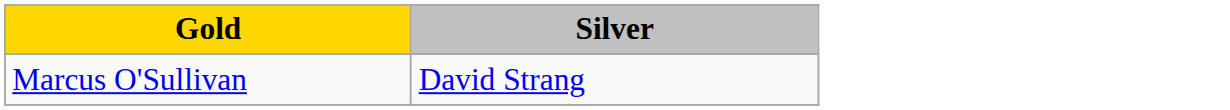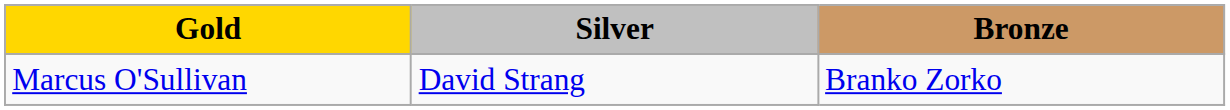 <table class="wikitable" style="text-align:left">
 <tr align="center">
 <td width=200 bgcolor=gold><strong>Gold</strong></td>
 <td width=200 bgcolor=silver><strong>Silver</strong></td>
+<td width=200 bgcolor=CC9966><strong>Bronze</strong></td>
 </tr>
 <tr>
 <td><a href='#'>Marcus O'Sullivan</a><br><em></em></td>
 <td><a href='#'>David Strang</a><br><em></em></td>
+<td><a href='#'>Branko Zorko</a><br><em></em></td>
 </tr>
 </table>
